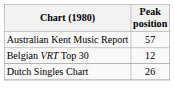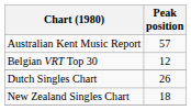 <table class="wikitable sortable">
 <tr>
 <th>Chart (1980)</th>
 <th>Peak<br>position</th>
 </tr>
 <tr>
 <td>Australian Kent Music Report</td>
 <td style="text-align:center;">57</td>
 </tr>
 <tr>
 <td>Belgian <em>VRT</em> Top 30</td>
 <td style="text-align:center;">12</td>
 </tr>
 <tr>
 </tr>
 <tr>
 </tr>
 <tr>
 <td>Dutch Singles Chart</td>
 <td style="text-align:center;">26</td>
 </tr>
 <tr>
+<td>New Zealand Singles Chart</td>
+<td style="text-align:center;">18</td>
+</tr>
+<tr>
 </tr>
 <tr>
 </tr>
 </table>
